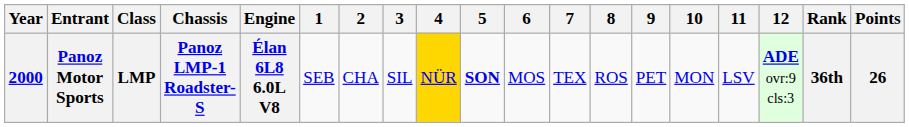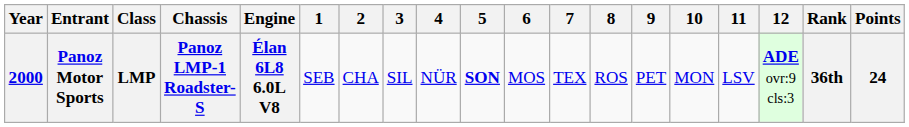 <table class="wikitable" style="text-align:center; font-size:90%">
 <tr>
 <th>Year</th>
 <th>Entrant</th>
 <th>Class</th>
 <th>Chassis</th>
 <th>Engine</th>
 <th>1</th>
 <th>2</th>
 <th>3</th>
 <th>4</th>
 <th>5</th>
 <th>6</th>
 <th>7</th>
 <th>8</th>
 <th>9</th>
 <th>10</th>
 <th>11</th>
 <th>12</th>
 <th>Rank</th>
 <th>Points</th>
 </tr>
 <tr>
 <th rowspan=2><a href='#'>2000</a></th>
 <th rowspan=2> <a href='#'>Panoz</a> Motor Sports</th>
 <th rowspan=2>LMP</th>
 <th><a href='#'>Panoz LMP-1 Roadster-S</a></th>
 <th rowspan=2><a href='#'>Élan 6L8</a> 6.0L V8</th>
 <td><a href='#'>SEB</a></td>
 <td><a href='#'>CHA</a></td>
 <td><a href='#'>SIL</a></td>
-<td style="background: gold;"><a href='#'>NÜR</a></td>
+<td><a href='#'>NÜR</a></td>
 <td><strong><a href='#'>SON</a></strong></td>
 <td><a href='#'>MOS</a></td>
 <td><a href='#'>TEX</a></td>
 <td><a href='#'>ROS</a></td>
 <td><a href='#'>PET</a></td>
 <td><a href='#'>MON</a></td>
 <td><a href='#'>LSV</a></td>
 <td style="background:#dfffdf;"><strong><a href='#'>ADE</a></strong><br><small>ovr:9<br>cls:3</small></td>
 <th>36th</th>
-<th>26</th>
+<th>24</th>
 </tr>
 </table>
